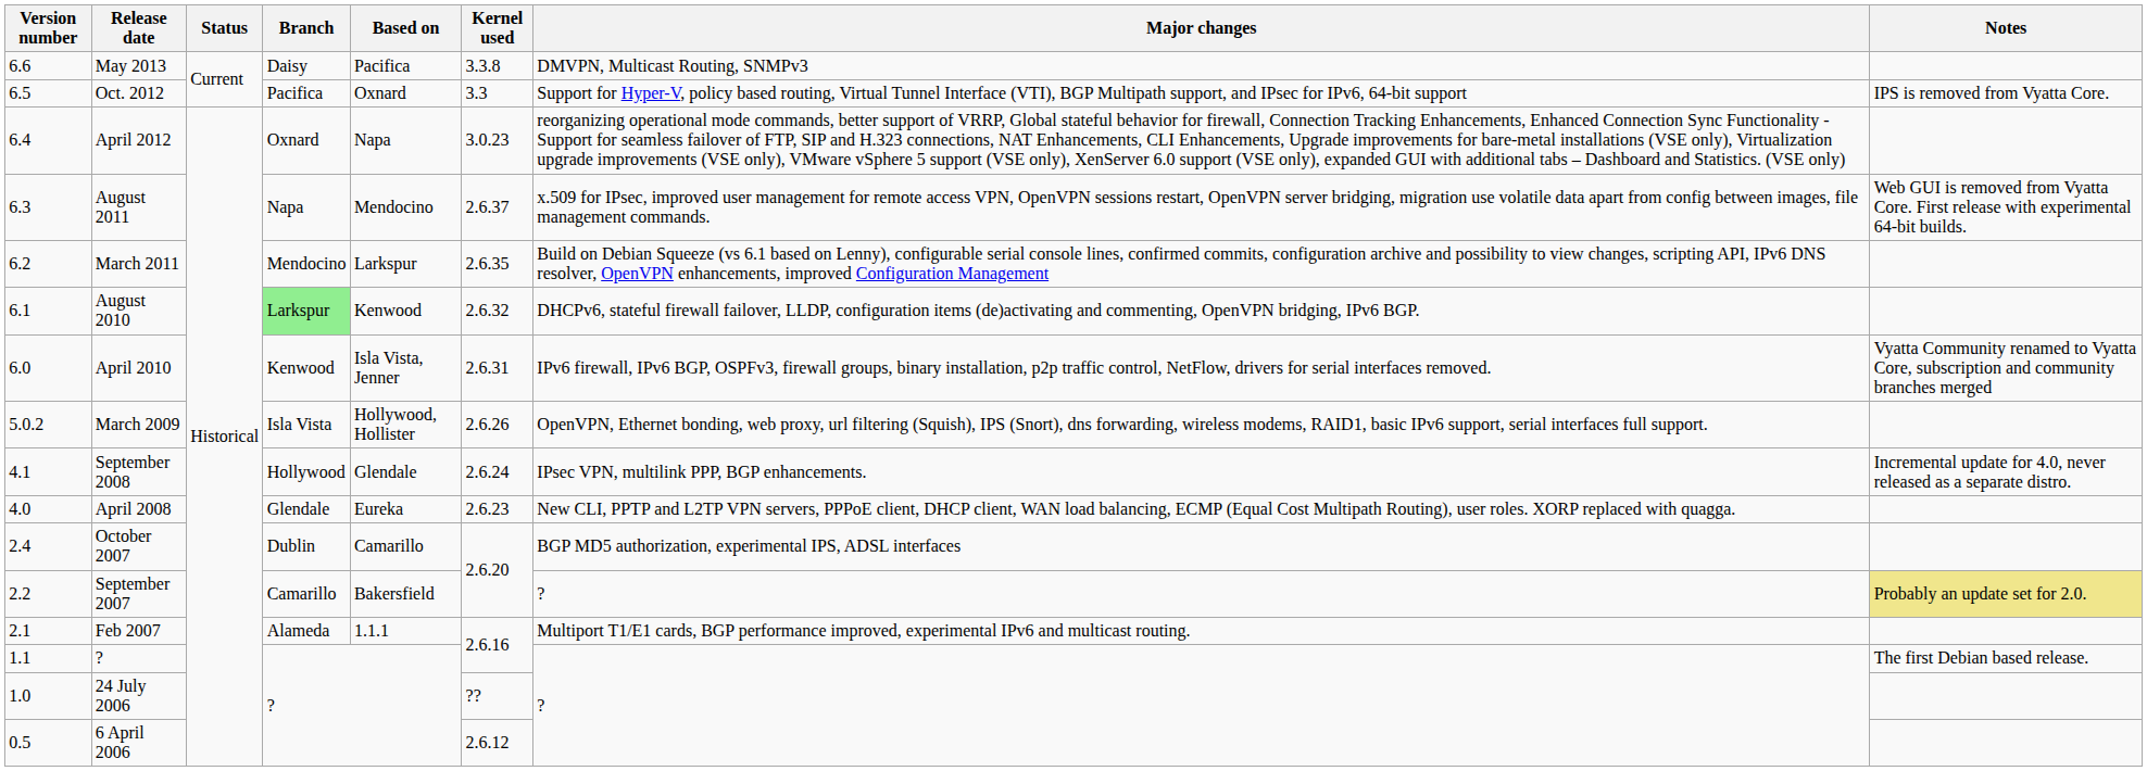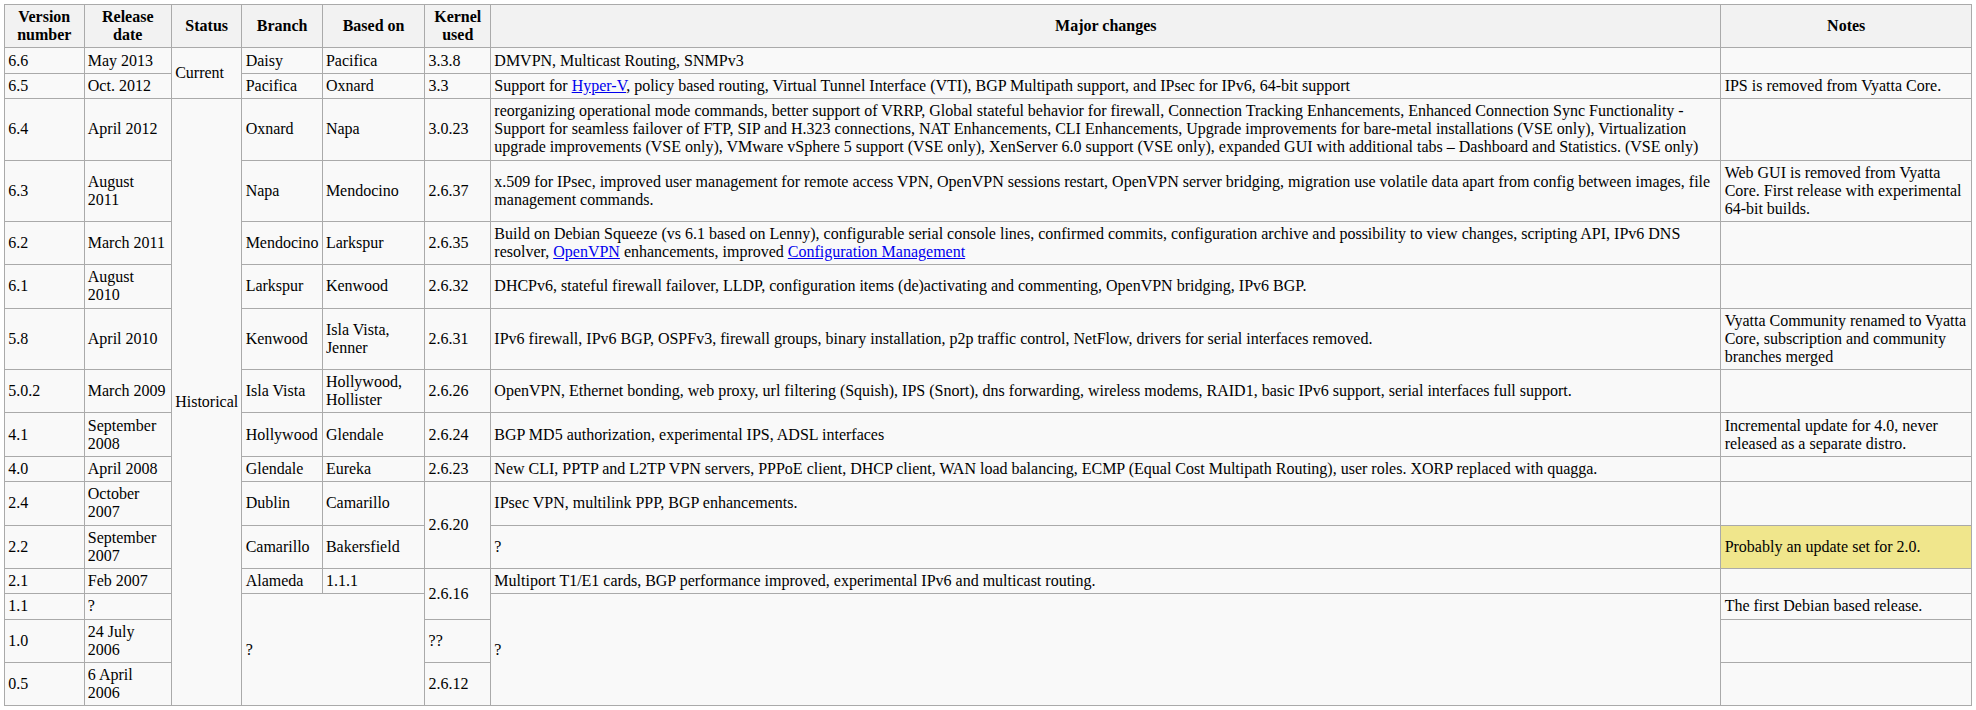 <table class="wikitable">
 <tr>
 <th>Version number</th>
 <th>Release date</th>
 <th>Status</th>
 <th>Branch</th>
 <th>Based on</th>
 <th>Kernel used</th>
 <th>Major changes</th>
 <th>Notes</th>
 </tr>
 <tr>
 <td>6.6 </td>
 <td>May 2013</td>
 <td rowspan="2">Current</td>
 <td>Daisy</td>
 <td>Pacifica</td>
 <td>3.3.8</td>
 <td>DMVPN, Multicast Routing, SNMPv3</td>
 <td></td>
 </tr>
 <tr>
 <td>6.5</td>
 <td>Oct. 2012</td>
 <td>Pacifica</td>
 <td>Oxnard</td>
 <td>3.3</td>
 <td>Support for <a href='#'>Hyper-V</a>, policy based routing, Virtual Tunnel Interface (VTI), BGP Multipath support, and IPsec for IPv6, 64-bit support</td>
 <td>IPS is removed from Vyatta Core.</td>
 </tr>
 <tr>
 <td>6.4</td>
 <td>April 2012</td>
 <td rowspan="14">Historical</td>
 <td>Oxnard</td>
 <td>Napa</td>
 <td>3.0.23</td>
 <td>reorganizing operational mode commands, better support of VRRP, Global stateful behavior for firewall, Connection Tracking Enhancements, Enhanced Connection Sync Functionality - Support for seamless failover of FTP, SIP and H.323 connections, NAT Enhancements, CLI Enhancements, Upgrade improvements for bare-metal installations (VSE only), Virtualization upgrade improvements (VSE only), VMware vSphere 5 support (VSE only), XenServer 6.0 support (VSE only), expanded GUI with additional tabs – Dashboard and Statistics. (VSE only)</td>
 <td></td>
 </tr>
 <tr>
 <td>6.3</td>
 <td>August 2011</td>
 <td>Napa</td>
 <td>Mendocino</td>
 <td>2.6.37</td>
 <td>x.509 for IPsec, improved user management for remote access VPN, OpenVPN sessions restart, OpenVPN server bridging, migration use volatile data apart from config between images, file management commands.</td>
 <td>Web GUI is removed from Vyatta Core. First release with experimental 64-bit builds.</td>
 </tr>
 <tr>
 <td>6.2</td>
 <td>March 2011</td>
 <td>Mendocino</td>
 <td>Larkspur</td>
 <td>2.6.35</td>
 <td>Build on Debian Squeeze (vs 6.1 based on Lenny), configurable serial console lines, confirmed commits, configuration archive and possibility to view changes, scripting API, IPv6 DNS resolver, <a href='#'>OpenVPN</a> enhancements, improved <a href='#'>Configuration Management</a></td>
 <td></td>
 </tr>
 <tr>
 <td>6.1</td>
 <td>August 2010</td>
-<td style="background: lightgreen;">Larkspur</td>
+<td>Larkspur</td>
 <td>Kenwood</td>
 <td>2.6.32</td>
 <td>DHCPv6, stateful firewall failover, LLDP, configuration items (de)activating and commenting, OpenVPN bridging, IPv6 BGP.</td>
 <td></td>
 </tr>
 <tr>
-<td>6.0</td>
+<td>5.8</td>
 <td>April 2010</td>
 <td>Kenwood</td>
 <td>Isla Vista, Jenner</td>
 <td>2.6.31</td>
 <td>IPv6 firewall, IPv6 BGP, OSPFv3, firewall groups, binary installation, p2p traffic control, NetFlow, drivers for serial interfaces removed.</td>
 <td>Vyatta Community renamed to Vyatta Core, subscription and community branches merged</td>
 </tr>
 <tr>
 <td>5.0.2</td>
 <td>March 2009</td>
 <td>Isla Vista</td>
 <td>Hollywood, Hollister</td>
 <td>2.6.26</td>
 <td>OpenVPN, Ethernet bonding, web proxy, url filtering (Squish), IPS (Snort), dns forwarding, wireless modems, RAID1, basic IPv6 support, serial interfaces full support.</td>
 <td></td>
 </tr>
 <tr>
 <td>4.1</td>
 <td>September 2008</td>
 <td>Hollywood</td>
 <td>Glendale</td>
 <td>2.6.24</td>
-<td>IPsec VPN, multilink PPP, BGP enhancements.</td>
+<td>BGP MD5 authorization, experimental IPS, ADSL interfaces</td>
 <td>Incremental update for 4.0, never released as a separate distro.</td>
 </tr>
 <tr>
 <td>4.0</td>
 <td>April 2008</td>
 <td>Glendale</td>
 <td>Eureka</td>
 <td>2.6.23</td>
 <td>New CLI, PPTP and L2TP VPN servers, PPPoE client, DHCP client, WAN load balancing, ECMP (Equal Cost Multipath Routing), user roles. 	XORP replaced with quagga.</td>
 <td></td>
 </tr>
 <tr>
 <td>2.4</td>
 <td>October 2007</td>
 <td>Dublin</td>
 <td>Camarillo</td>
 <td rowspan="2">2.6.20</td>
-<td>BGP MD5 authorization, experimental IPS, ADSL interfaces</td>
+<td>IPsec VPN, multilink PPP, BGP enhancements.</td>
 <td></td>
 </tr>
 <tr>
 <td>2.2</td>
 <td>September 2007</td>
 <td>Camarillo</td>
 <td>Bakersfield</td>
 <td>?</td>
 <td style="background: khaki;">Probably an update set for 2.0.</td>
 </tr>
 <tr>
 <td>2.1</td>
 <td>Feb 2007</td>
 <td>Alameda</td>
 <td>1.1.1</td>
 <td rowspan="2">2.6.16</td>
 <td>Multiport T1/E1 cards, BGP performance improved, experimental IPv6 and multicast routing.</td>
 <td></td>
 </tr>
 <tr>
 <td>1.1</td>
 <td>?</td>
 <td colspan="2" rowspan="3">?</td>
 <td rowspan="3">?</td>
 <td>The first Debian based release.</td>
 </tr>
 <tr>
 <td>1.0</td>
 <td>24 July 2006</td>
 <td>??</td>
 <td></td>
 </tr>
 <tr>
 <td>0.5</td>
 <td>6 April 2006</td>
 <td>2.6.12</td>
 <td></td>
 </tr>
 </table>
